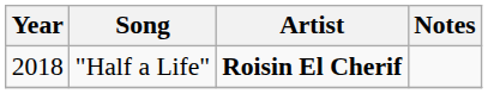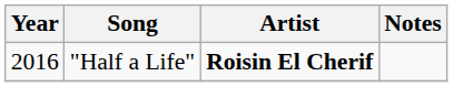 <table class="wikitable sortable">
 <tr>
 <th>Year</th>
 <th>Song</th>
 <th>Artist</th>
 <th class="unsortable">Notes</th>
 </tr>
 <tr>
-<td>2018</td>
+<td>2016</td>
 <td>"Half a Life"</td>
 <td><strong>Roisin El Cherif</strong></td>
 <td></td>
 </tr>
 <tr>
 </tr>
 </table>
